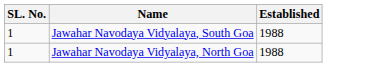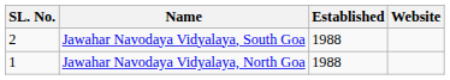 <table class="wikitable sortable mw-collapsible">
 <tr>
 <th>SL. No.</th>
 <th>Name</th>
 <th>Established</th>
+<th>Website</th>
 </tr>
 <tr>
-<td>1</td>
+<td>2</td>
 <td><a href='#'>Jawahar Navodaya Vidyalaya, South Goa</a></td>
 <td>1988</td>
+<td></td>
 </tr>
 <tr>
 <td>1</td>
 <td><a href='#'>Jawahar Navodaya Vidyalaya, North Goa</a></td>
 <td>1988</td>
+<td></td>
 </tr>
 </table>
